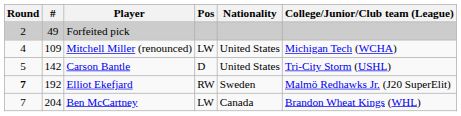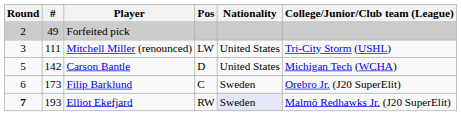 <table class="wikitable">
 <tr>
 <th>Round</th>
 <th>#</th>
 <th>Player</th>
 <th>Pos</th>
 <th>Nationality</th>
 <th>College/Junior/Club team (League)</th>
 </tr>
 <tr style="background:#ccc;">
 <td style="text-align:center;">2</td>
 <td style="text-align:center;">49</td>
 <td>Forfeited pick</td>
 <td style="background:#ccc;"></td>
 <td style="background:#ccc;"></td>
 <td style="background:#ccc;"></td>
 </tr>
 <tr>
-<td style="text-align:center;">4</td>
-<td style="text-align:center;">109</td>
+<td style="text-align:center;">3</td>
+<td style="text-align:center;">111</td>
 <td><a href='#'>Mitchell Miller</a> (renounced)</td>
 <td>LW</td>
 <td> United States</td>
-<td><a href='#'>Michigan Tech</a> (<a href='#'>WCHA</a>)</td>
+<td><a href='#'>Tri-City Storm</a> (<a href='#'>USHL</a>)</td>
 </tr>
 <tr>
 <td style="text-align:center;">5</td>
 <td style="text-align:center;">142</td>
 <td><a href='#'>Carson Bantle</a></td>
 <td>D</td>
 <td> United States</td>
-<td><a href='#'>Tri-City Storm</a> (<a href='#'>USHL</a>)</td>
+<td><a href='#'>Michigan Tech</a> (<a href='#'>WCHA</a>)</td>
+</tr>
+<tr>
+<td style="text-align:center;">6</td>
+<td style="text-align:center;">173</td>
+<td><a href='#'>Filip Barklund</a></td>
+<td>C</td>
+<td> Sweden</td>
+<td><a href='#'>Orebro Jr.</a> (J20 SuperElit)</td>
 </tr>
 <tr>
 <td style="text-align:center;"><strong>7</strong></td>
-<td style="text-align:center;">192</td>
+<td style="text-align:center;">193</td>
 <td><a href='#'>Elliot Ekefjard</a></td>
 <td>RW</td>
-<td> Sweden</td>
+<td style="background: lavender;"> Sweden</td>
 <td><a href='#'>Malmö Redhawks Jr.</a> (J20 SuperElit)</td>
 </tr>
-<tr>
-<td style="text-align:center;">7</td>
-<td style="text-align:center;">204</td>
-<td><a href='#'>Ben McCartney</a></td>
-<td>LW</td>
-<td> Canada</td>
-<td><a href='#'>Brandon Wheat Kings</a> (<a href='#'>WHL</a>)</td>
-</tr>
 </table>
